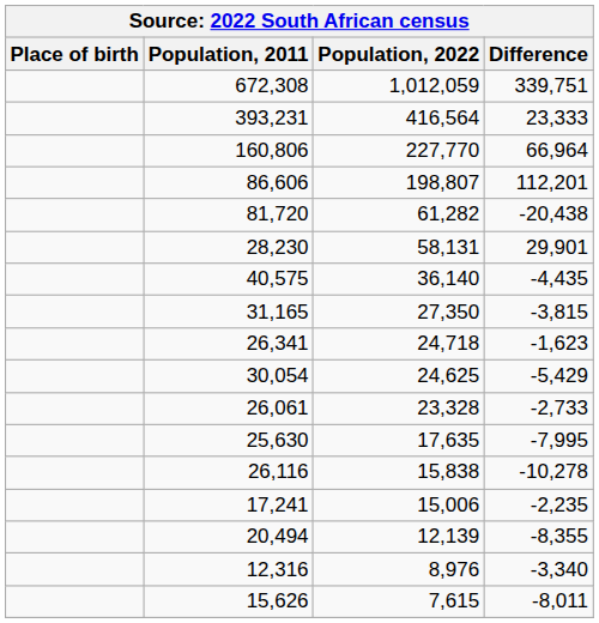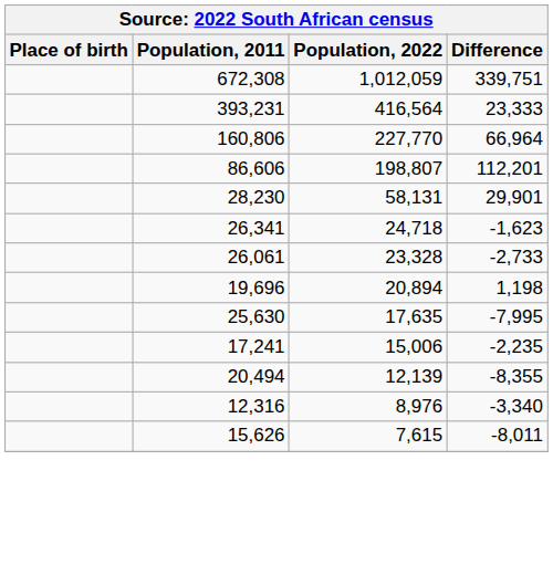 <table class="wikitable sortable" style="text-align:right">
 <tr>
 <th scope="col" colspan="4">Source: <a href='#'>2022 South African census</a></th>
 </tr>
 <tr>
 <th scope="col">Place of birth</th>
 <th data-sort-type="number">Population, 2011</th>
 <th data-sort-type="number">Population, 2022</th>
 <th data-sort-type="number">Difference</th>
 </tr>
 <tr>
 <td scope="row" style="text-align:left;"></td>
 <td>672,308</td>
 <td>1,012,059</td>
 <td>339,751 </td>
 </tr>
 <tr>
 <td scope="row" style="text-align:left;"></td>
 <td>393,231</td>
 <td>416,564</td>
 <td>23,333 </td>
 </tr>
 <tr>
 <td scope="row" style="text-align:left;"></td>
 <td>160,806</td>
 <td>227,770</td>
 <td>66,964 </td>
 </tr>
 <tr>
 <td scope="row" style="text-align:left;"></td>
 <td>86,606</td>
 <td>198,807</td>
 <td>112,201 </td>
 </tr>
 <tr>
 <td scope="row" style="text-align:left;"></td>
-<td>81,720</td>
-<td>61,282</td>
-<td>-20,438 </td>
-</tr>
-<tr>
-<td scope="row" style="text-align:left;"></td>
 <td>28,230</td>
 <td>58,131</td>
 <td>29,901 </td>
-</tr>
-<tr>
-<td scope="row" style="text-align:left;"></td>
-<td>40,575</td>
-<td>36,140</td>
-<td>-4,435 </td>
-</tr>
-<tr>
-<td scope="row" style="text-align:left;"></td>
-<td>31,165</td>
-<td>27,350</td>
-<td>-3,815 </td>
 </tr>
 <tr>
 <td scope="row" style="text-align:left;"></td>
 <td>26,341</td>
 <td>24,718</td>
 <td>-1,623 </td>
 </tr>
 <tr>
 <td scope="row" style="text-align:left;"></td>
-<td>30,054</td>
-<td>24,625</td>
-<td>-5,429 </td>
-</tr>
-<tr>
-<td scope="row" style="text-align:left;"></td>
 <td>26,061</td>
 <td>23,328</td>
 <td>-2,733 </td>
 </tr>
 <tr>
 <td scope="row" style="text-align:left;"></td>
+<td>19,696</td>
+<td>20,894</td>
+<td>1,198 </td>
+</tr>
+<tr>
+<td scope="row" style="text-align:left;"></td>
 <td>25,630</td>
 <td>17,635</td>
 <td>-7,995 </td>
-</tr>
-<tr>
-<td scope="row" style="text-align:left;"></td>
-<td>26,116</td>
-<td>15,838</td>
-<td>-10,278 </td>
 </tr>
 <tr>
 <td scope="row" style="text-align:left;"></td>
 <td>17,241</td>
 <td>15,006</td>
 <td>-2,235 </td>
 </tr>
 <tr>
 <td scope="row" style="text-align:left;"></td>
 <td>20,494</td>
 <td>12,139</td>
 <td>-8,355 </td>
 </tr>
 <tr>
 <td scope="row" style="text-align:left;"></td>
 <td>12,316</td>
 <td>8,976</td>
 <td>-3,340 </td>
 </tr>
 <tr>
 <td scope="row" style="text-align:left;"></td>
 <td>15,626</td>
 <td>7,615</td>
 <td>-8,011 </td>
 </tr>
 <tr>
 </tr>
 </table>
